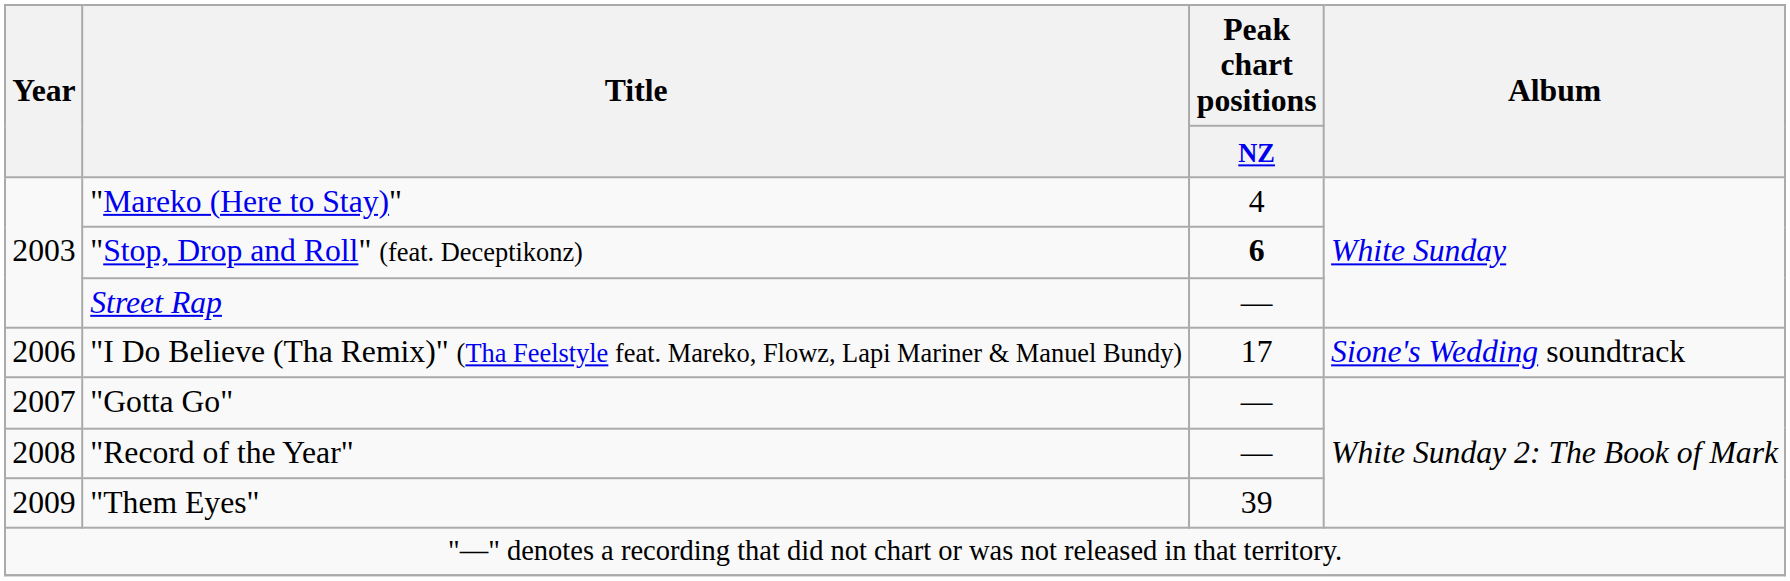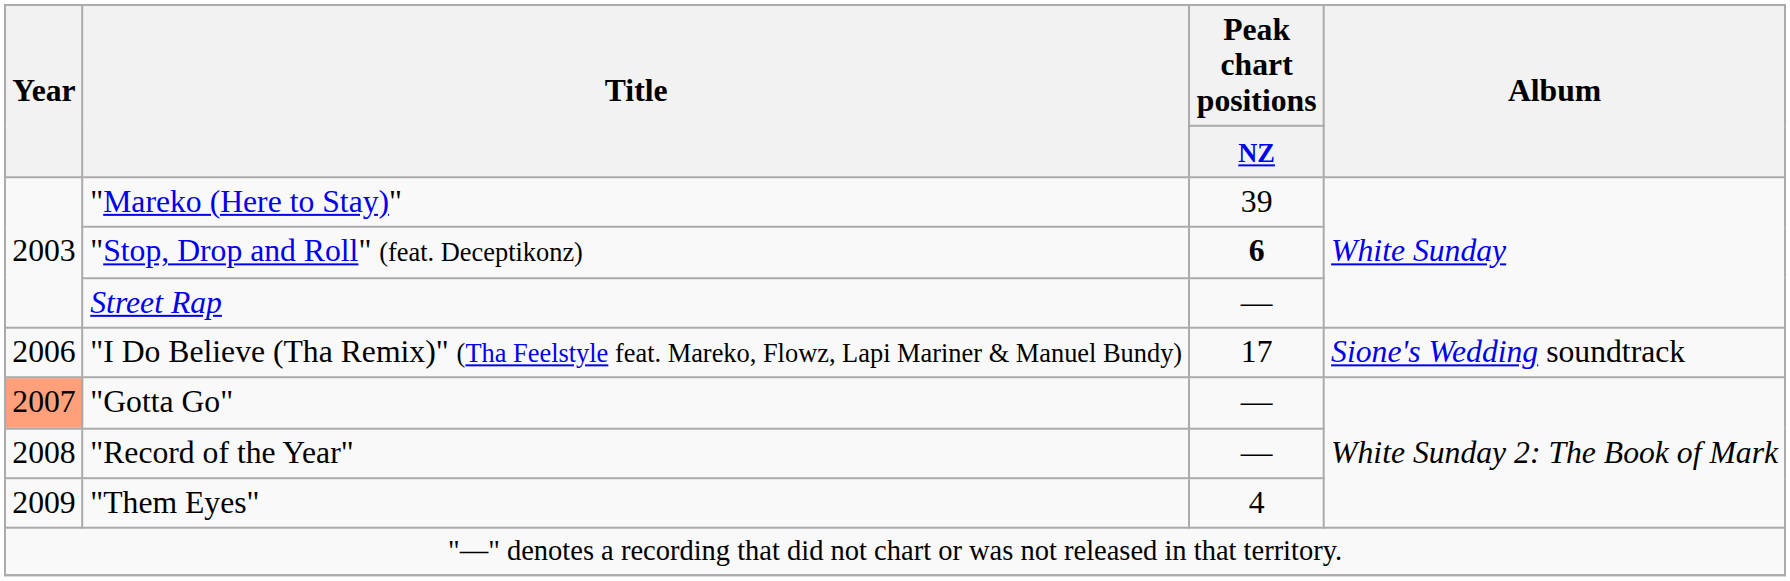 <table class="wikitable plainrowheaders">
 <tr>
 <th rowspan="2"  width="1em">Year</th>
 <th rowspan="2">Title</th>
 <th width="3em">Peak chart positions</th>
 <th rowspan="2">Album</th>
 </tr>
 <tr>
 <th><small><a href='#'>NZ</a></small><br></th>
 </tr>
 <tr>
 <td rowspan="3">2003</td>
 <td>"<a href='#'>Mareko (Here to Stay)</a>"</td>
-<td align="center">4</td>
+<td align="center">39</td>
 <td rowspan="3"><em><a href='#'>White Sunday</a></em></td>
 </tr>
 <tr>
 <td>"<a href='#'>Stop, Drop and Roll</a>" <small>(feat. Deceptikonz)</small></td>
 <td align="center"><strong>6</strong></td>
 </tr>
 <tr>
 <td><em><a href='#'>Street Rap</a></em></td>
 <td align="center">—</td>
 </tr>
 <tr>
 <td>2006</td>
 <td>"I Do Believe (Tha Remix)" <small>(<a href='#'>Tha Feelstyle</a> feat. Mareko, Flowz, Lapi Mariner & Manuel Bundy)</small></td>
 <td align="center">17</td>
 <td><em><a href='#'>Sione's Wedding</a></em> soundtrack</td>
 </tr>
 <tr>
-<td>2007</td>
+<td style="background: lightsalmon;">2007</td>
 <td>"Gotta Go"</td>
 <td align="center">—</td>
 <td rowspan="3"><em>White Sunday 2: The Book of Mark</em></td>
 </tr>
 <tr>
 <td>2008</td>
 <td>"Record of the Year"</td>
 <td align="center">—</td>
 </tr>
 <tr>
 <td>2009</td>
 <td>"Them Eyes"</td>
-<td align="center">39</td>
+<td align="center">4</td>
 </tr>
 <tr>
 <td colspan="4" style="font-size:90%" align="center">"—" denotes a recording that did not chart or was not released in that territory.</td>
 </tr>
 <tr>
 </tr>
 </table>
